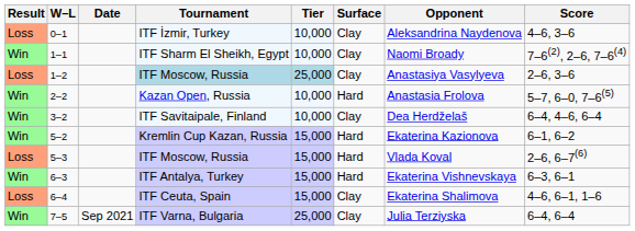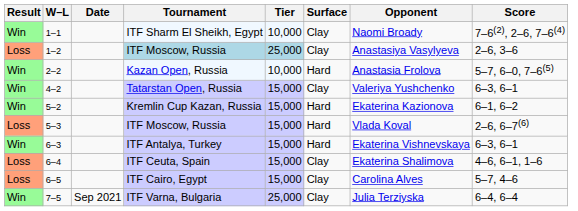 <table class="sortable wikitable">
 <tr>
 <th>Result</th>
 <th class="unsortable">W–L</th>
 <th>Date</th>
 <th>Tournament</th>
 <th>Tier</th>
 <th>Surface</th>
 <th>Opponent</th>
 <th class="unsortable">Score</th>
-</tr>
-<tr>
-<td style="background:#ffa07a">Loss</td>
-<td><small>0–1</small></td>
-<td></td>
-<td style="background:#f0f8ff;">ITF İzmir, Turkey</td>
-<td style="background:#f0f8ff;">10,000</td>
-<td>Clay</td>
-<td> <a href='#'>Aleksandrina Naydenova</a></td>
-<td>4–6, 3–6</td>
 </tr>
 <tr>
 <td style="background:#98fb98;">Win</td>
 <td><small>1–1</small></td>
 <td></td>
 <td style="background:#f0f8ff;">ITF Sharm El Sheikh, Egypt</td>
 <td style="background:#f0f8ff;">10,000</td>
 <td>Clay</td>
 <td> <a href='#'>Naomi Broady</a></td>
 <td>7–6<sup>(2)</sup>, 2–6, 7–6<sup>(4)</sup></td>
 </tr>
 <tr>
 <td style="background:#ffa07a">Loss</td>
 <td><small>1–2</small></td>
 <td></td>
 <td style="background:lightblue;">ITF Moscow, Russia</td>
 <td style="background:lightblue;">25,000</td>
 <td>Clay</td>
 <td> <a href='#'>Anastasiya Vasylyeva</a></td>
 <td>2–6, 3–6</td>
 </tr>
 <tr>
 <td style="background:#98fb98;">Win</td>
 <td><small>2–2</small></td>
 <td></td>
 <td style="background:#f0f8ff;"><a href='#'>Kazan Open</a>, Russia</td>
 <td style="background:#f0f8ff;">10,000</td>
 <td>Hard</td>
 <td> <a href='#'>Anastasia Frolova</a></td>
 <td>5–7, 6–0, 7–6<sup>(5)</sup></td>
 </tr>
 <tr>
 <td style="background:#98fb98;">Win</td>
-<td><small>3–2</small></td>
+<td><small>4–2</small></td>
 <td></td>
-<td style="background:#f0f8ff;">ITF Savitaipale, Finland</td>
-<td style="background:#f0f8ff;">10,000</td>
+<td style="background:#ccccff;"><a href='#'>Tatarstan Open</a>, Russia</td>
+<td style="background:#ccccff;">15,000</td>
 <td>Clay</td>
-<td> <a href='#'>Dea Herdželaš</a></td>
-<td>6–4, 4–6, 6–4</td>
+<td> <a href='#'>Valeriya Yushchenko</a></td>
+<td>6–3, 6–1</td>
 </tr>
 <tr>
 <td style="background:#98fb98;">Win</td>
 <td><small>5–2</small></td>
 <td></td>
 <td style="background:#ccccff;">Kremlin Cup Kazan, Russia</td>
 <td style="background:#ccccff;">15,000</td>
 <td>Hard</td>
 <td> <a href='#'>Ekaterina Kazionova</a></td>
 <td>6–1, 6–2</td>
 </tr>
 <tr>
 <td style="background:#ffa07a">Loss</td>
 <td><small>5–3</small></td>
 <td></td>
 <td style="background:#ccccff;">ITF Moscow, Russia</td>
 <td style="background:#ccccff;">15,000</td>
 <td>Hard</td>
 <td> <a href='#'>Vlada Koval</a></td>
 <td>2–6, 6–7<sup>(6)</sup></td>
 </tr>
 <tr>
 <td style="background:#98fb98;">Win</td>
 <td><small>6–3</small></td>
 <td></td>
 <td style="background:#ccccff;">ITF Antalya, Turkey</td>
 <td style="background:#ccccff;">15,000</td>
 <td>Hard</td>
 <td> <a href='#'>Ekaterina Vishnevskaya</a></td>
 <td>6–3, 6–1</td>
 </tr>
 <tr>
 <td style="background:#ffa07a">Loss</td>
 <td><small>6–4</small></td>
 <td></td>
 <td style="background:#ccccff;">ITF Ceuta, Spain</td>
 <td style="background:#ccccff;">15,000</td>
 <td>Clay</td>
 <td> <a href='#'>Ekaterina Shalimova</a></td>
 <td>4–6, 6–1, 1–6</td>
 </tr>
 <tr>
+<td style="background:#ffa07a">Loss</td>
+<td><small>6–5</small></td>
+<td></td>
+<td style="background:#ccccff;">ITF Cairo, Egypt</td>
+<td style="background:#ccccff;">15,000</td>
+<td>Clay</td>
+<td> <a href='#'>Carolina Alves</a></td>
+<td>5–7, 4–6</td>
+</tr>
+<tr>
 <td style="background:#98fb98;">Win</td>
 <td><small>7–5</small></td>
 <td>Sep 2021</td>
 <td style="background:#ccccff;">ITF Varna, Bulgaria</td>
 <td style="background:#ccccff;">25,000</td>
 <td>Clay</td>
 <td> <a href='#'>Julia Terziyska</a></td>
 <td>6–4, 6–4</td>
 </tr>
 </table>
